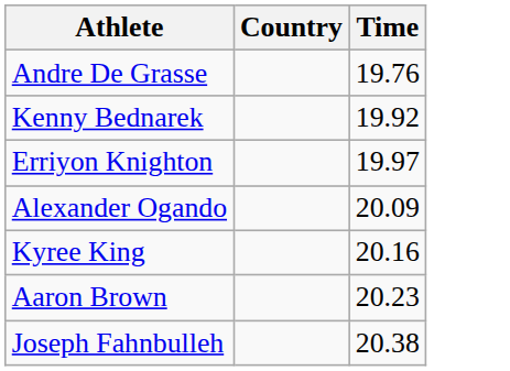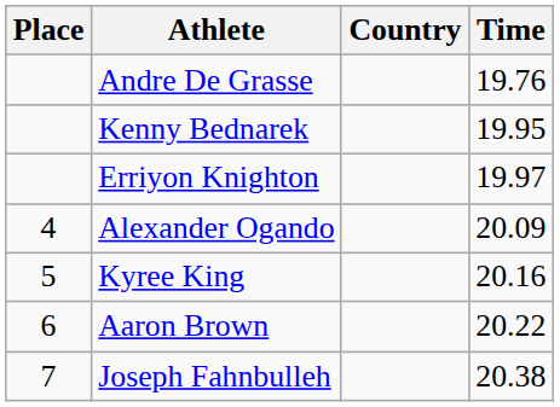 <table class="wikitable">
 <tr>
+<th>Place</th>
 <th>Athlete</th>
 <th>Country</th>
 <th>Time</th>
 </tr>
 <tr>
+<td align=center></td>
 <td><a href='#'>Andre De Grasse</a></td>
 <td></td>
 <td>19.76</td>
 </tr>
 <tr>
+<td align=center></td>
 <td><a href='#'>Kenny Bednarek</a></td>
 <td></td>
-<td>19.92</td>
+<td>19.95</td>
 </tr>
 <tr>
+<td align=center></td>
 <td><a href='#'>Erriyon Knighton</a></td>
 <td></td>
 <td>19.97</td>
 </tr>
 <tr>
+<td align=center>4</td>
 <td><a href='#'>Alexander Ogando</a></td>
 <td></td>
 <td>20.09</td>
 </tr>
 <tr>
+<td align=center>5</td>
 <td><a href='#'>Kyree King</a></td>
 <td></td>
 <td>20.16</td>
 </tr>
 <tr>
+<td align=center>6</td>
 <td><a href='#'>Aaron Brown</a></td>
 <td></td>
-<td>20.23</td>
+<td>20.22</td>
 </tr>
 <tr>
+<td align=center>7</td>
 <td><a href='#'>Joseph Fahnbulleh</a></td>
 <td></td>
 <td>20.38</td>
 </tr>
 </table>
